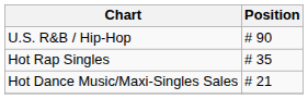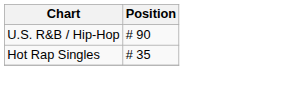 <table class="wikitable">
 <tr>
 <th align="left">Chart</th>
 <th align="left">Position</th>
 </tr>
 <tr>
 <td align="left">U.S. R&B / Hip-Hop</td>
 <td align="left"># 90</td>
 </tr>
 <tr>
 <td align="left">Hot Rap Singles</td>
 <td align="left"># 35</td>
 </tr>
 <tr>
-<td align="left">Hot Dance Music/Maxi-Singles Sales</td>
-<td align="left"># 21</td>
-</tr>
-<tr>
 </tr>
 </table>
